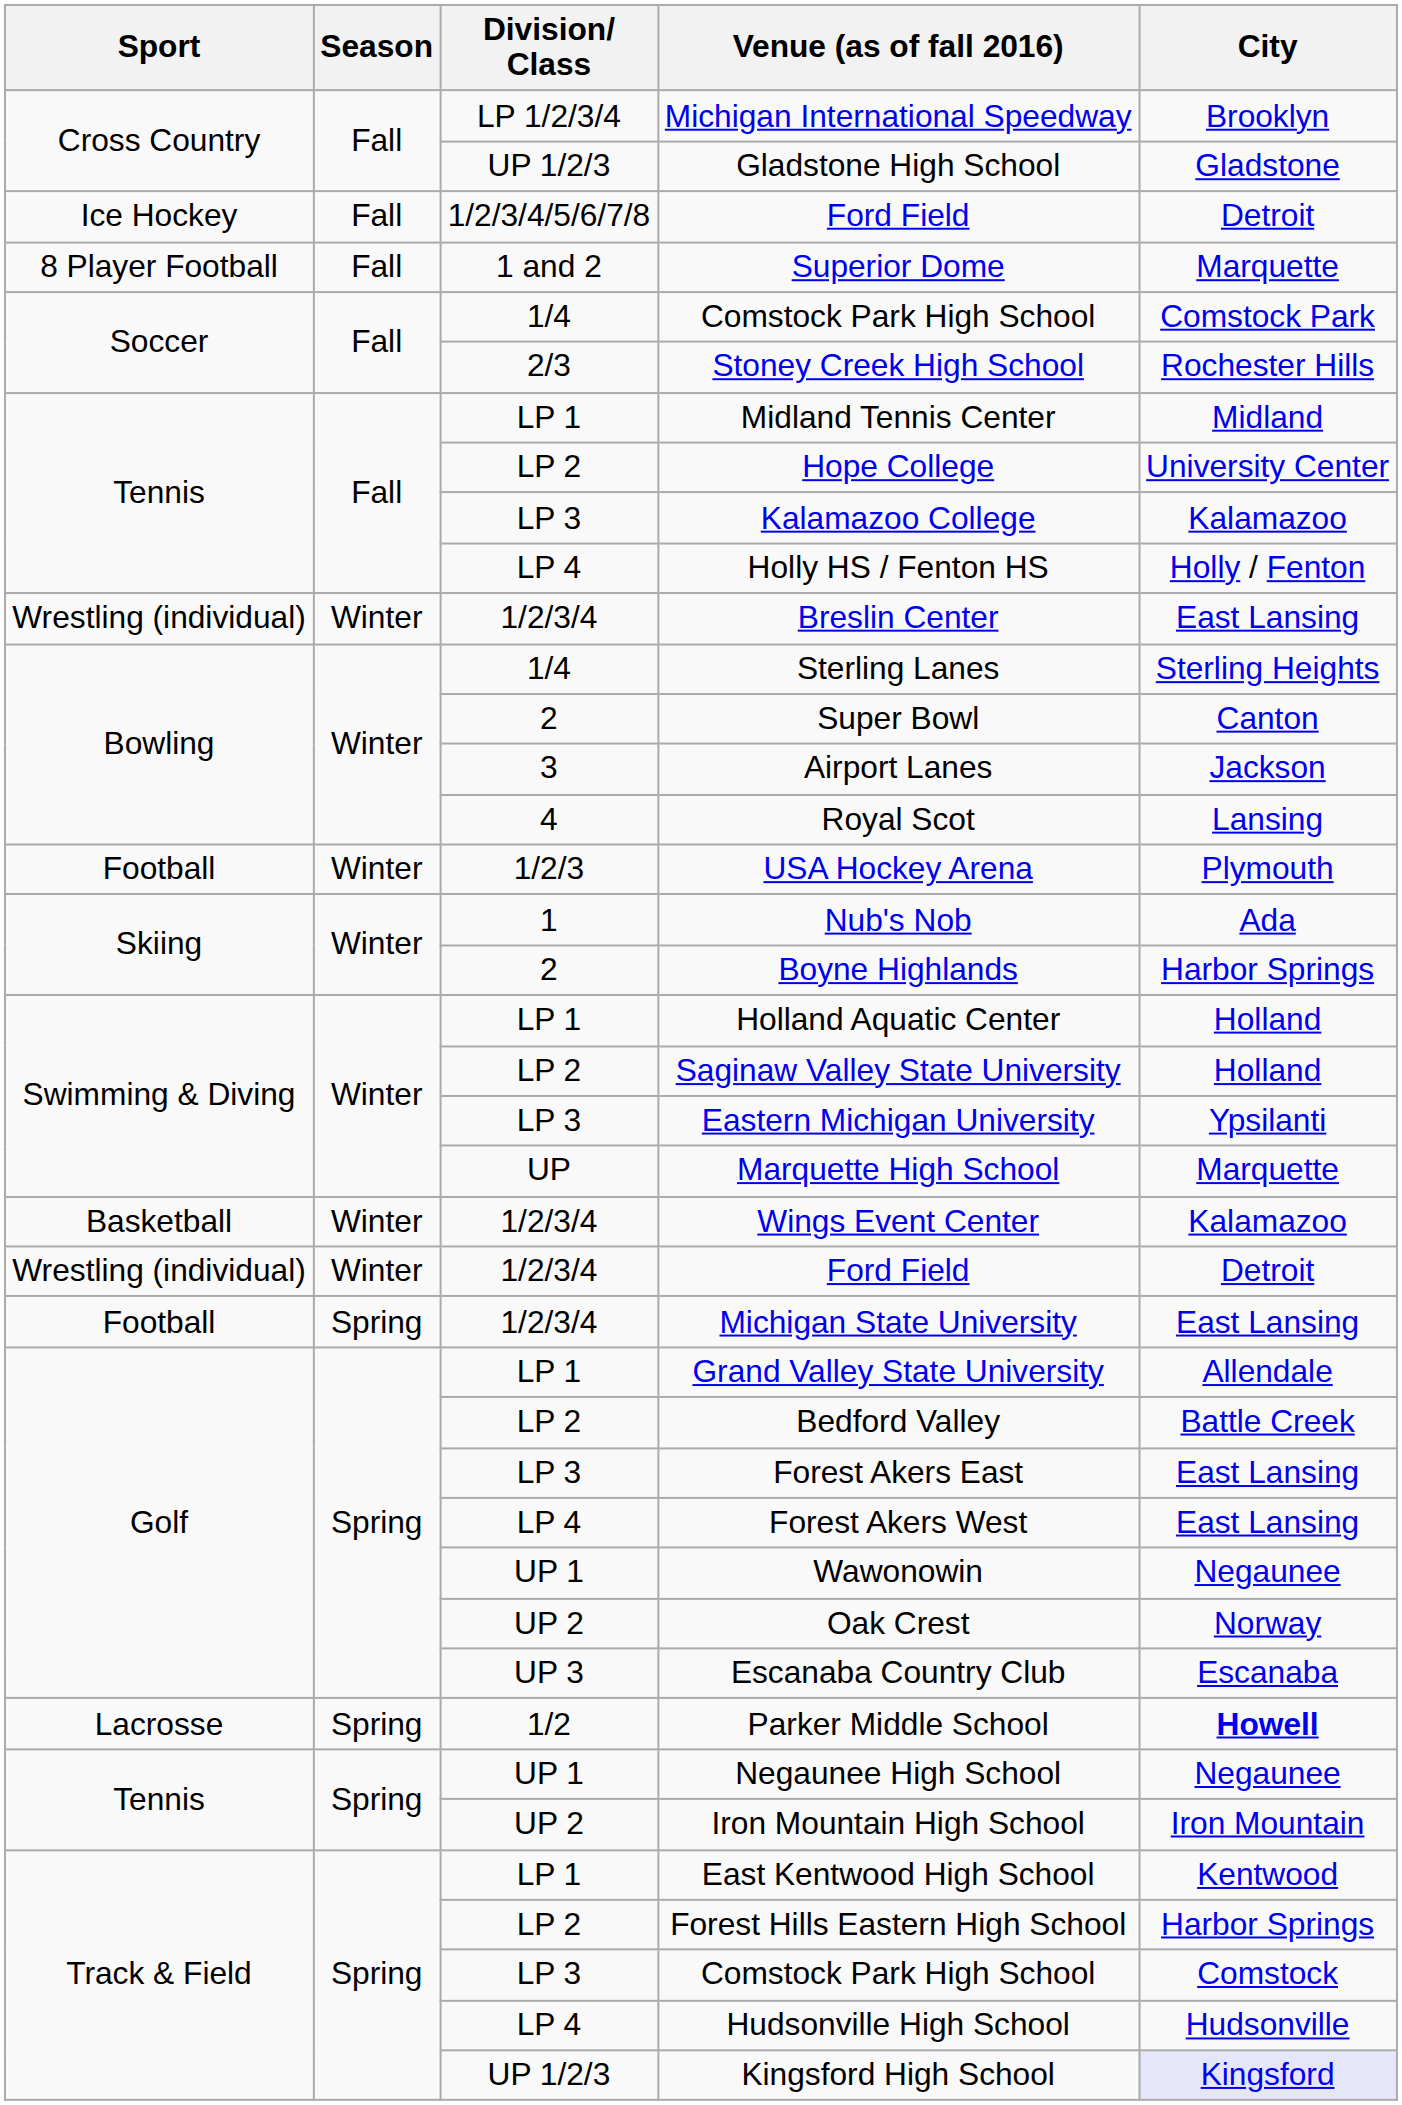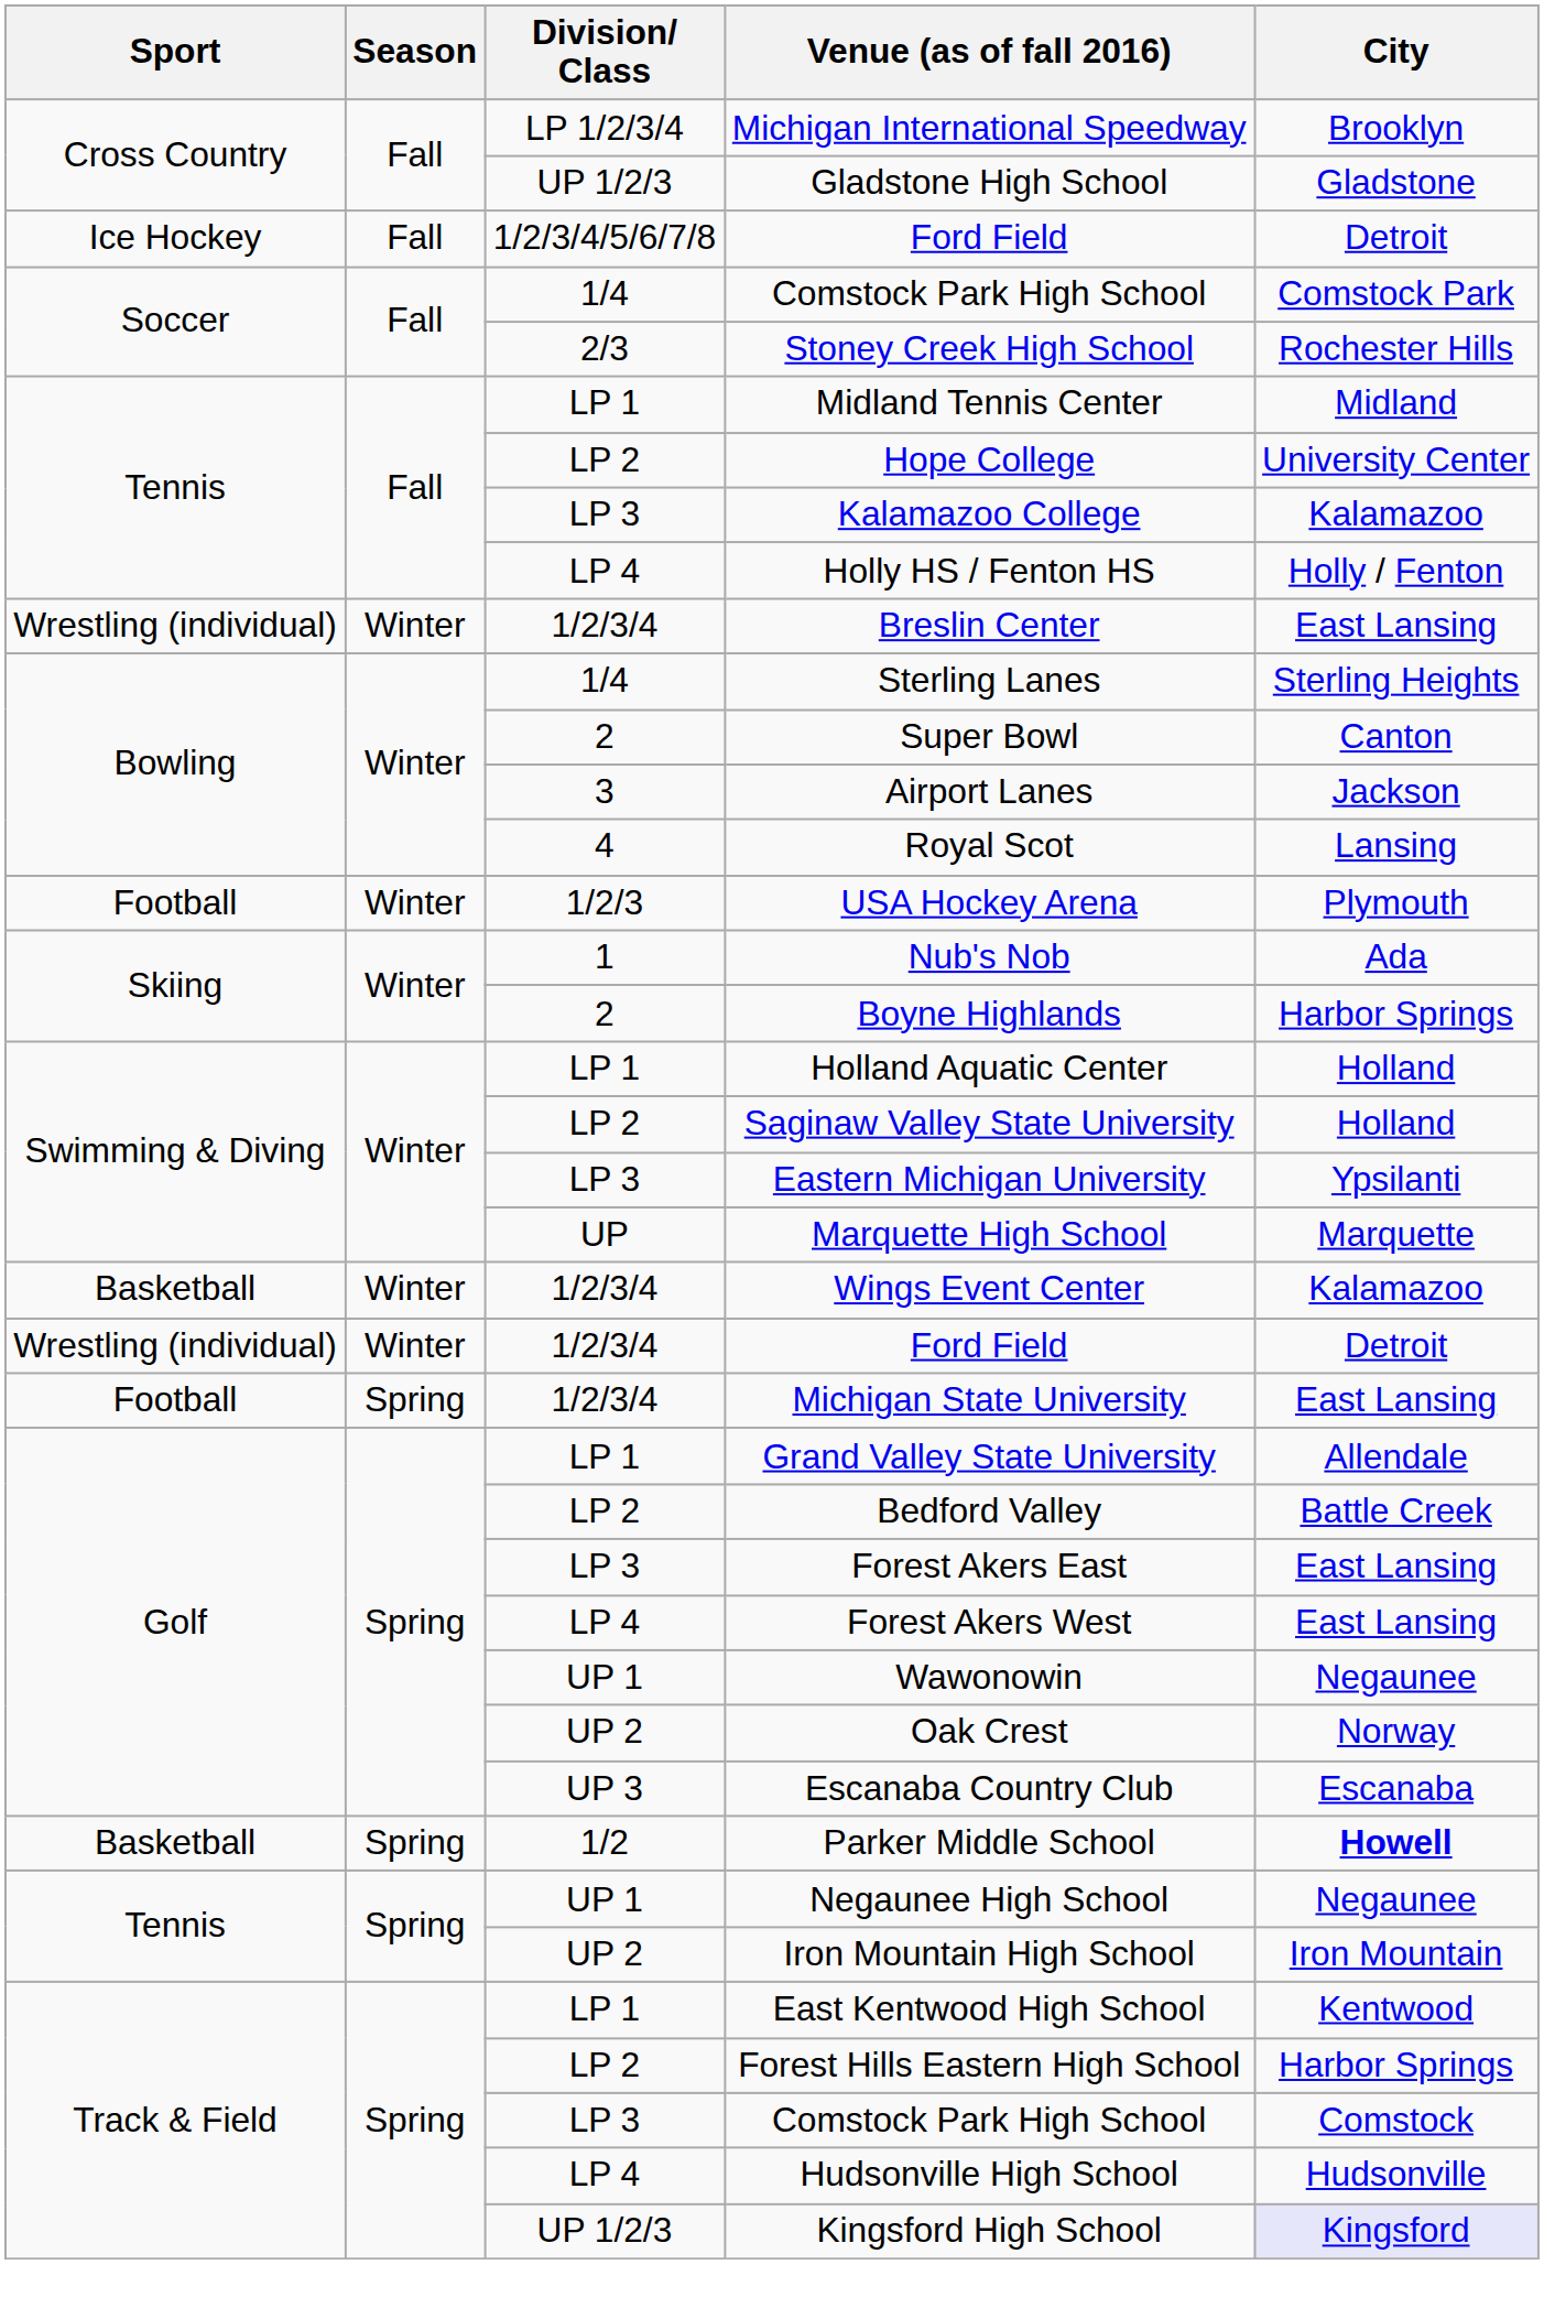 <table class="wikitable" style="text-align:center">
 <tr>
 <th>Sport</th>
 <th>Season</th>
 <th>Division/<br>Class</th>
 <th>Venue (as of fall 2016)</th>
 <th>City</th>
 </tr>
 <tr>
 <td rowspan="2">Cross Country</td>
 <td rowspan="2">Fall</td>
 <td>LP 1/2/3/4</td>
 <td><a href='#'>Michigan International Speedway</a></td>
 <td><a href='#'>Brooklyn</a></td>
 </tr>
 <tr>
 <td>UP 1/2/3</td>
 <td>Gladstone High School</td>
 <td><a href='#'>Gladstone</a></td>
 </tr>
 <tr>
 <td>Ice Hockey</td>
 <td>Fall</td>
 <td>1/2/3/4/5/6/7/8</td>
 <td><a href='#'>Ford Field</a></td>
 <td><a href='#'>Detroit</a></td>
-</tr>
-<tr>
-<td>8 Player Football</td>
-<td>Fall</td>
-<td>1 and 2</td>
-<td><a href='#'>Superior Dome</a></td>
-<td><a href='#'>Marquette</a></td>
 </tr>
 <tr>
 <td rowspan="2">Soccer</td>
 <td rowspan="2">Fall</td>
 <td>1/4</td>
 <td>Comstock Park High School</td>
 <td><a href='#'>Comstock Park</a></td>
 </tr>
 <tr>
 <td>2/3</td>
 <td><a href='#'>Stoney Creek High School</a></td>
 <td><a href='#'>Rochester Hills</a></td>
 </tr>
 <tr>
 <td rowspan="4">Tennis</td>
 <td rowspan="4">Fall</td>
 <td>LP 1</td>
 <td>Midland Tennis Center</td>
 <td><a href='#'>Midland</a></td>
 </tr>
 <tr>
 <td>LP 2</td>
 <td><a href='#'>Hope College</a></td>
 <td><a href='#'>University Center</a></td>
 </tr>
 <tr>
 <td>LP 3</td>
 <td><a href='#'>Kalamazoo College</a></td>
 <td><a href='#'>Kalamazoo</a></td>
 </tr>
 <tr>
 <td>LP 4</td>
 <td>Holly HS / Fenton HS</td>
 <td><a href='#'>Holly</a> / <a href='#'>Fenton</a></td>
 </tr>
 <tr>
 <td>Wrestling (individual)</td>
 <td>Winter</td>
 <td>1/2/3/4</td>
 <td><a href='#'>Breslin Center</a></td>
 <td><a href='#'>East Lansing</a></td>
 </tr>
 <tr>
 <td rowspan="4">Bowling</td>
 <td rowspan="4">Winter</td>
 <td>1/4</td>
 <td>Sterling Lanes</td>
 <td><a href='#'>Sterling Heights</a></td>
 </tr>
 <tr>
 <td>2</td>
 <td>Super Bowl</td>
 <td><a href='#'>Canton</a></td>
 </tr>
 <tr>
 <td>3</td>
 <td>Airport Lanes</td>
 <td><a href='#'>Jackson</a></td>
 </tr>
 <tr>
 <td>4</td>
 <td>Royal Scot</td>
 <td><a href='#'>Lansing</a></td>
 </tr>
 <tr>
 <td>Football</td>
 <td>Winter</td>
 <td>1/2/3</td>
 <td><a href='#'>USA Hockey Arena</a></td>
 <td><a href='#'>Plymouth</a></td>
 </tr>
 <tr>
 <td rowspan="2">Skiing</td>
 <td rowspan="2">Winter</td>
 <td>1</td>
 <td><a href='#'>Nub's Nob</a></td>
 <td><a href='#'>Ada</a></td>
 </tr>
 <tr>
 <td>2</td>
 <td><a href='#'>Boyne Highlands</a></td>
 <td><a href='#'>Harbor Springs</a></td>
 </tr>
 <tr>
 <td rowspan="4">Swimming & Diving</td>
 <td rowspan="4">Winter</td>
 <td>LP 1</td>
 <td>Holland Aquatic Center</td>
 <td><a href='#'>Holland</a></td>
 </tr>
 <tr>
 <td>LP 2</td>
 <td><a href='#'>Saginaw Valley State University</a></td>
 <td><a href='#'>Holland</a></td>
 </tr>
 <tr>
 <td>LP 3</td>
 <td><a href='#'>Eastern Michigan University</a></td>
 <td><a href='#'>Ypsilanti</a></td>
 </tr>
 <tr>
 <td>UP</td>
 <td><a href='#'>Marquette High School</a></td>
 <td><a href='#'>Marquette</a></td>
 </tr>
 <tr>
 <td>Basketball</td>
 <td>Winter</td>
 <td>1/2/3/4</td>
 <td><a href='#'>Wings Event Center</a></td>
 <td><a href='#'>Kalamazoo</a></td>
 </tr>
 <tr>
 <td>Wrestling (individual)</td>
 <td>Winter</td>
 <td>1/2/3/4</td>
 <td><a href='#'>Ford Field</a></td>
 <td><a href='#'>Detroit</a></td>
 </tr>
 <tr>
 <td>Football</td>
 <td>Spring</td>
 <td>1/2/3/4</td>
 <td><a href='#'>Michigan State University</a></td>
 <td><a href='#'>East Lansing</a></td>
 </tr>
 <tr>
 <td rowspan="7">Golf</td>
 <td rowspan="7">Spring</td>
 <td>LP 1</td>
 <td><a href='#'>Grand Valley State University</a></td>
 <td><a href='#'>Allendale</a></td>
 </tr>
 <tr>
 <td>LP 2</td>
 <td>Bedford Valley</td>
 <td><a href='#'>Battle Creek</a></td>
 </tr>
 <tr>
 <td>LP 3</td>
 <td>Forest Akers East</td>
 <td><a href='#'>East Lansing</a></td>
 </tr>
 <tr>
 <td>LP 4</td>
 <td>Forest Akers West</td>
 <td><a href='#'>East Lansing</a></td>
 </tr>
 <tr>
 <td>UP 1</td>
 <td>Wawonowin</td>
 <td><a href='#'>Negaunee</a></td>
 </tr>
 <tr>
 <td>UP 2</td>
 <td>Oak Crest</td>
 <td><a href='#'>Norway</a></td>
 </tr>
 <tr>
 <td>UP 3</td>
 <td>Escanaba Country Club</td>
 <td><a href='#'>Escanaba</a></td>
 </tr>
 <tr>
-<td>Lacrosse</td>
+<td>Basketball</td>
 <td>Spring</td>
 <td>1/2</td>
 <td>Parker Middle School</td>
 <td><strong><a href='#'>Howell</a></strong></td>
 </tr>
 <tr>
 <td rowspan="2">Tennis</td>
 <td rowspan="2">Spring</td>
 <td>UP 1</td>
 <td>Negaunee High School</td>
 <td><a href='#'>Negaunee</a></td>
 </tr>
 <tr>
 <td>UP 2</td>
 <td>Iron Mountain High School</td>
 <td><a href='#'>Iron Mountain</a></td>
 </tr>
 <tr>
 <td rowspan="5">Track & Field</td>
 <td rowspan="5">Spring</td>
 <td>LP 1</td>
 <td>East Kentwood High School</td>
 <td><a href='#'>Kentwood</a></td>
 </tr>
 <tr>
 <td>LP 2</td>
 <td>Forest Hills Eastern High School</td>
 <td><a href='#'>Harbor Springs</a></td>
 </tr>
 <tr>
 <td>LP 3</td>
 <td>Comstock Park High School</td>
 <td><a href='#'>Comstock</a></td>
 </tr>
 <tr>
 <td>LP 4</td>
 <td>Hudsonville High School</td>
 <td><a href='#'>Hudsonville</a></td>
 </tr>
 <tr>
 <td>UP 1/2/3</td>
 <td>Kingsford High School</td>
 <td style="background: lavender;"><a href='#'>Kingsford</a></td>
 </tr>
 </table>
